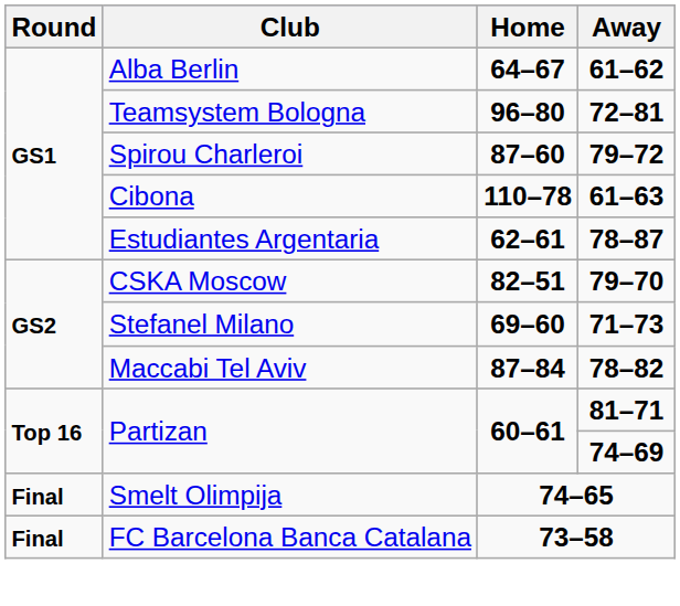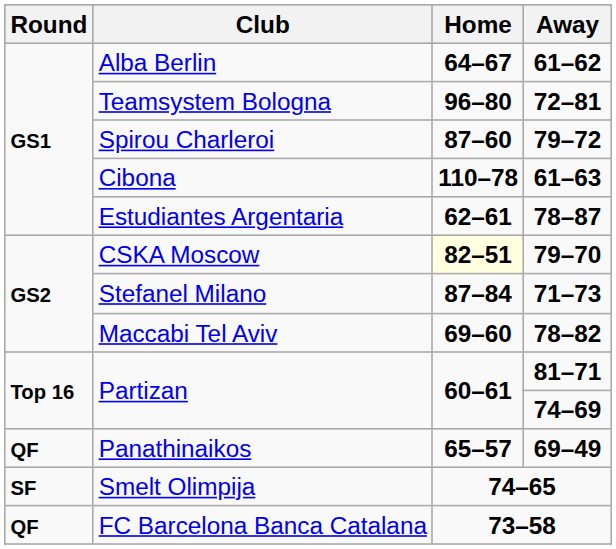 <table class="wikitable" style="text-align: left; font-size:95%">
 <tr bgcolor="#ccccff">
 <th>Round</th>
 <th>Club</th>
 <th>Home</th>
 <th> Away </th>
 </tr>
 <tr>
 <td rowspan=5><small><strong>GS1</strong></small></td>
 <td> <a href='#'>Alba Berlin</a></td>
 <td style="text-align: center;"><strong>64–67</strong></td>
 <td style="text-align: center;"><strong>61–62</strong></td>
 </tr>
 <tr>
 <td> <a href='#'>Teamsystem Bologna</a></td>
 <td style="text-align: center;"><strong>96–80</strong></td>
 <td style="text-align: center;"><strong>72–81</strong></td>
 </tr>
 <tr>
 <td> <a href='#'>Spirou Charleroi</a></td>
 <td style="text-align: center;"><strong>87–60</strong></td>
 <td style="text-align: center;"><strong>79–72</strong></td>
 </tr>
 <tr>
 <td> <a href='#'>Cibona</a></td>
 <td style="text-align: center;"><strong>110–78</strong></td>
 <td style="text-align: center;"><strong>61–63</strong></td>
 </tr>
 <tr>
 <td> <a href='#'>Estudiantes Argentaria</a></td>
 <td style="text-align: center;"><strong>62–61</strong></td>
 <td style="text-align: center;"><strong>78–87</strong></td>
 </tr>
 <tr>
 <td rowspan=3><small><strong>GS2</strong></small></td>
 <td> <a href='#'>CSKA Moscow</a></td>
-<td style="text-align: center;"><strong>82–51</strong></td>
+<td style="background: lightyellow; text-align: center;"><strong>82–51</strong></td>
 <td style="text-align: center;"><strong>79–70</strong></td>
 </tr>
 <tr>
 <td> <a href='#'>Stefanel Milano</a></td>
-<td style="text-align: center;"><strong>69–60</strong></td>
+<td style="text-align: center;"><strong>87–84</strong></td>
 <td style="text-align: center;"><strong>71–73</strong></td>
 </tr>
 <tr>
 <td> <a href='#'>Maccabi Tel Aviv</a></td>
-<td style="text-align: center;"><strong>87–84</strong></td>
+<td style="text-align: center;"><strong>69–60</strong></td>
 <td style="text-align: center;"><strong>78–82</strong></td>
 </tr>
 <tr>
 <td rowspan=2><small><strong>Top 16</strong></small></td>
 <td rowspan=2> <a href='#'>Partizan</a></td>
 <td rowspan=2 style="text-align: center;"><strong>60–61</strong></td>
 <td style="text-align: center;"><strong>81–71</strong></td>
 </tr>
 <tr>
 <td style="text-align: center;"><strong>74–69</strong></td>
 </tr>
 <tr>
-<td><small><strong>Final</strong></small></td>
+<td><small><strong>QF</strong></small></td>
+<td> <a href='#'>Panathinaikos</a></td>
+<td style="text-align: center;"><strong>65–57</strong></td>
+<td style="text-align: center;"><strong>69–49</strong></td>
+</tr>
+<tr>
+<td><small><strong>SF</strong></small></td>
 <td> <a href='#'>Smelt Olimpija</a></td>
 <td colspan=2 style="text-align: center;"><strong>74–65</strong></td>
 </tr>
 <tr>
-<td><small><strong>Final</strong></small></td>
+<td><small><strong>QF</strong></small></td>
 <td> <a href='#'>FC Barcelona Banca Catalana</a></td>
 <td colspan=2 style="text-align: center;"><strong>73–58</strong></td>
 </tr>
 </table>
